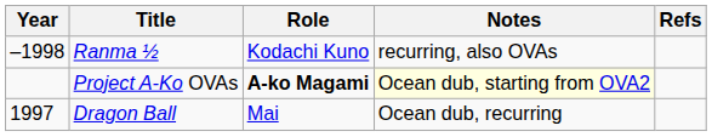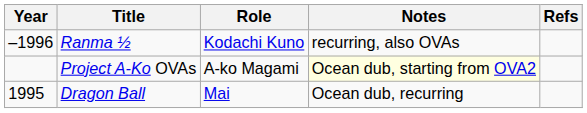 <table class="wikitable sortable">
 <tr>
 <th>Year</th>
 <th>Title</th>
 <th>Role</th>
 <th>Notes</th>
 <th>Refs</th>
 </tr>
 <tr>
-<td>–1998</td>
+<td>–1996</td>
 <td><em><a href='#'>Ranma ½</a></em></td>
 <td><a href='#'>Kodachi Kuno</a></td>
 <td>recurring, also OVAs</td>
 <td></td>
 </tr>
 <tr>
 <td></td>
 <td><em><a href='#'>Project A-Ko</a></em> OVAs</td>
-<td><strong>A-ko Magami</strong></td>
+<td>A-ko Magami</td>
 <td style="background: lightyellow;">Ocean dub, starting from <a href='#'>OVA2</a></td>
 <td></td>
 </tr>
 <tr>
-<td>1997</td>
+<td>1995</td>
 <td><em><a href='#'>Dragon Ball</a></em></td>
 <td><a href='#'>Mai</a></td>
 <td>Ocean dub, recurring</td>
 <td></td>
 </tr>
 </table>
